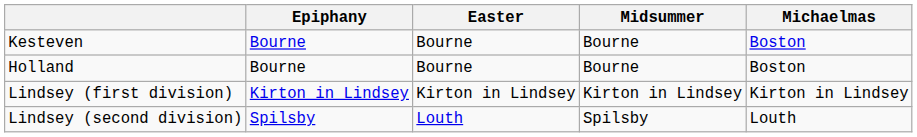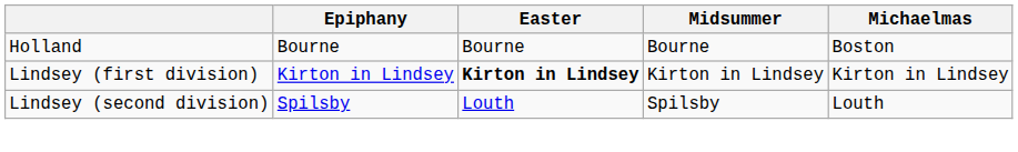 <table class="wikitable">
 <tr>
 <th></th>
 <th>Epiphany</th>
 <th>Easter</th>
 <th>Midsummer</th>
 <th>Michaelmas</th>
-</tr>
-<tr>
-<td>Kesteven</td>
-<td><a href='#'>Bourne</a></td>
-<td>Bourne</td>
-<td>Bourne</td>
-<td><a href='#'>Boston</a></td>
 </tr>
 <tr>
 <td>Holland</td>
 <td>Bourne</td>
 <td>Bourne</td>
 <td>Bourne</td>
 <td>Boston</td>
 </tr>
 <tr>
 <td>Lindsey (first division)</td>
 <td><a href='#'>Kirton in Lindsey</a></td>
-<td>Kirton in Lindsey</td>
+<td><strong>Kirton in Lindsey</strong></td>
 <td>Kirton in Lindsey</td>
 <td>Kirton in Lindsey</td>
 </tr>
 <tr>
 <td>Lindsey (second division)</td>
 <td><a href='#'>Spilsby</a></td>
 <td><a href='#'>Louth</a></td>
 <td>Spilsby</td>
 <td>Louth</td>
 </tr>
 </table>
